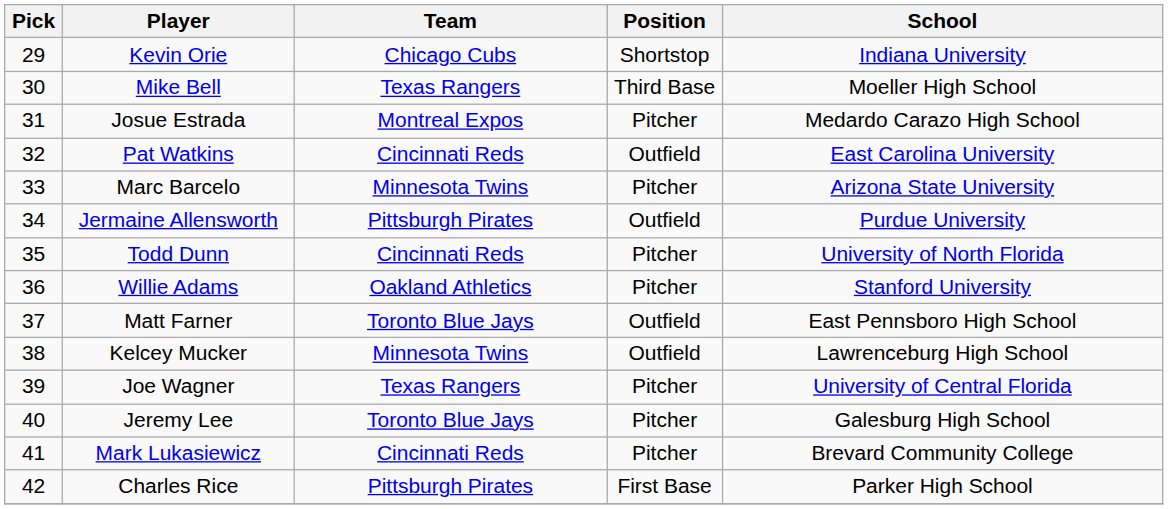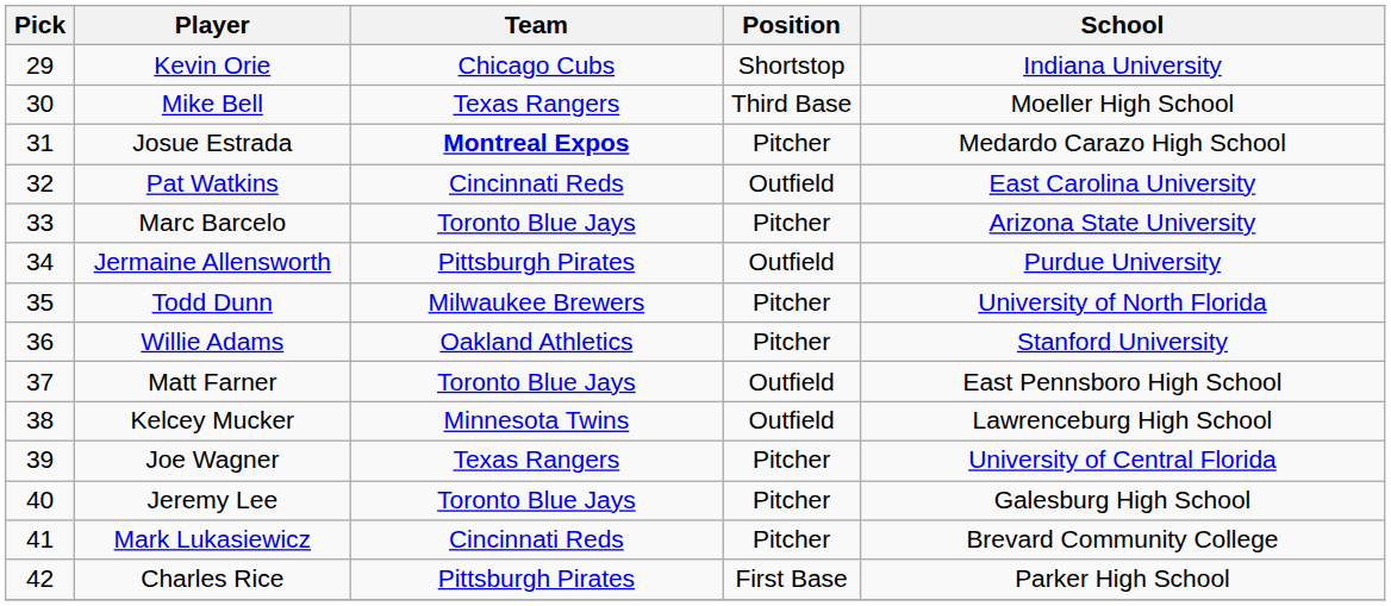 <table class="wikitable sortable" style="text-align:center" width=70%>
 <tr>
 <th width="5%">Pick</th>
 <th width="20%">Player</th>
 <th width="27%">Team</th>
 <th width="10%">Position</th>
 <th width="38%">School</th>
 </tr>
 <tr>
 <td>29</td>
 <td><a href='#'>Kevin Orie</a></td>
 <td><a href='#'>Chicago Cubs</a></td>
 <td>Shortstop</td>
 <td><a href='#'>Indiana University</a></td>
 </tr>
 <tr>
 <td>30</td>
 <td><a href='#'>Mike Bell</a></td>
 <td><a href='#'>Texas Rangers</a></td>
 <td>Third Base</td>
 <td>Moeller High School</td>
 </tr>
 <tr>
 <td>31</td>
 <td>Josue Estrada</td>
-<td><a href='#'>Montreal Expos</a></td>
+<td><strong><a href='#'>Montreal Expos</a></strong></td>
 <td>Pitcher</td>
 <td>Medardo Carazo High School</td>
 </tr>
 <tr>
 <td>32</td>
 <td><a href='#'>Pat Watkins</a></td>
 <td><a href='#'>Cincinnati Reds</a></td>
 <td>Outfield</td>
 <td><a href='#'>East Carolina University</a></td>
 </tr>
 <tr>
 <td>33</td>
 <td>Marc Barcelo</td>
-<td><a href='#'>Minnesota Twins</a></td>
+<td><a href='#'>Toronto Blue Jays</a></td>
 <td>Pitcher</td>
 <td><a href='#'>Arizona State University</a></td>
 </tr>
 <tr>
 <td>34</td>
 <td><a href='#'>Jermaine Allensworth</a></td>
 <td><a href='#'>Pittsburgh Pirates</a></td>
 <td>Outfield</td>
 <td><a href='#'>Purdue University</a></td>
 </tr>
 <tr>
 <td>35</td>
 <td><a href='#'>Todd Dunn</a></td>
-<td><a href='#'>Cincinnati Reds</a></td>
+<td><a href='#'>Milwaukee Brewers</a></td>
 <td>Pitcher</td>
 <td><a href='#'>University of North Florida</a></td>
 </tr>
 <tr>
 <td>36</td>
 <td><a href='#'>Willie Adams</a></td>
 <td><a href='#'>Oakland Athletics</a></td>
 <td>Pitcher</td>
 <td><a href='#'>Stanford University</a></td>
 </tr>
 <tr>
 <td>37</td>
 <td>Matt Farner</td>
 <td><a href='#'>Toronto Blue Jays</a></td>
 <td>Outfield</td>
 <td>East Pennsboro High School</td>
 </tr>
 <tr>
 <td>38</td>
 <td>Kelcey Mucker</td>
 <td><a href='#'>Minnesota Twins</a></td>
 <td>Outfield</td>
 <td>Lawrenceburg High School</td>
 </tr>
 <tr>
 <td>39</td>
 <td>Joe Wagner</td>
 <td><a href='#'>Texas Rangers</a></td>
 <td>Pitcher</td>
 <td><a href='#'>University of Central Florida</a></td>
 </tr>
 <tr>
 <td>40</td>
 <td>Jeremy Lee</td>
 <td><a href='#'>Toronto Blue Jays</a></td>
 <td>Pitcher</td>
 <td>Galesburg High School</td>
 </tr>
 <tr>
 <td>41</td>
 <td><a href='#'>Mark Lukasiewicz</a></td>
 <td><a href='#'>Cincinnati Reds</a></td>
 <td>Pitcher</td>
 <td>Brevard Community College</td>
 </tr>
 <tr>
 <td>42</td>
 <td>Charles Rice</td>
 <td><a href='#'>Pittsburgh Pirates</a></td>
 <td>First Base</td>
 <td>Parker High School</td>
 </tr>
 <tr>
 </tr>
 </table>
